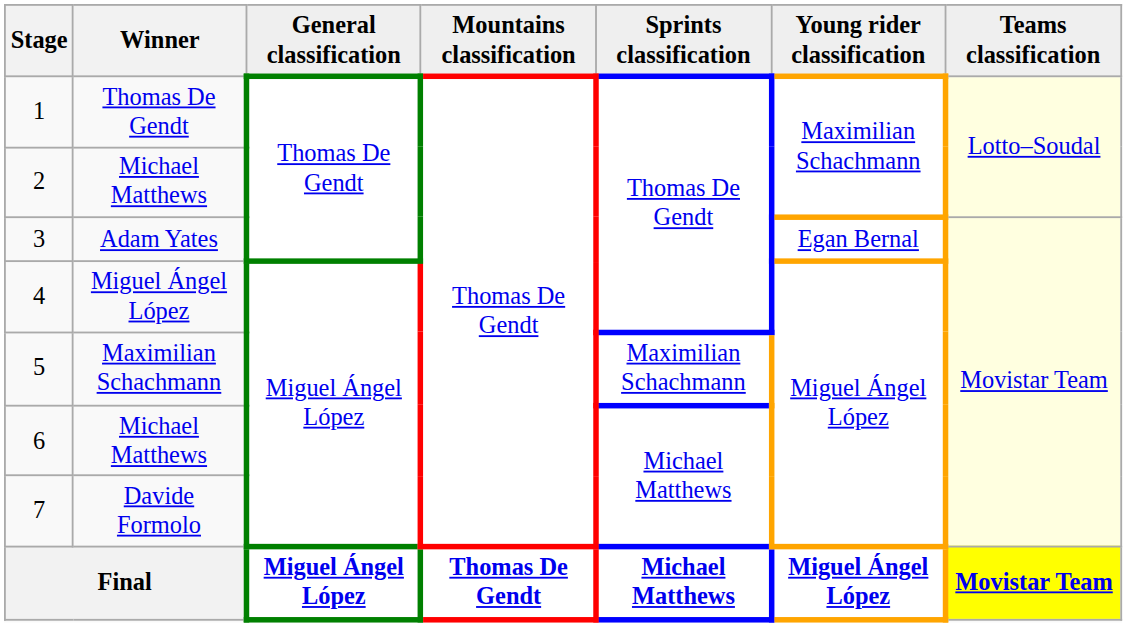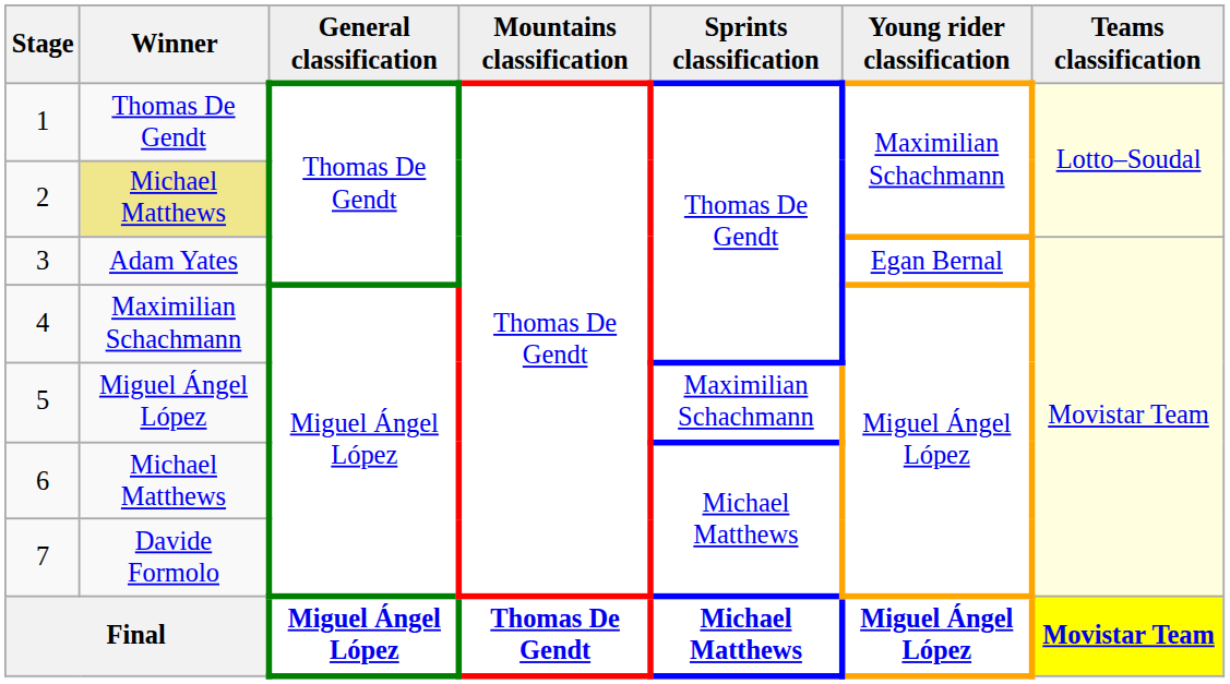 <table class="wikitable" style="text-align: center; font-size:smaller;">
 <tr>
 <th style="width:1%;">Stage</th>
 <th style="width:16.5%;">Winner</th>
 <th style="background:#efefef; width:16.5%;">General classification<br></th>
 <th style="background:#efefef; width:16.5%;">Mountains classification<br></th>
 <th style="background:#efefef; width:16.5%;">Sprints classification<br></th>
 <th style="background:#efefef; width:16.5%;">Young rider classification<br></th>
 <th style="background:#efefef; width:16.5%;">Teams classification</th>
 </tr>
 <tr>
 <td>1</td>
 <td><a href='#'>Thomas De Gendt</a></td>
 <td style="background:white; border:3px solid green" rowspan=3><a href='#'>Thomas De Gendt</a></td>
 <td style="background:white; border:3px solid red" rowspan=7><a href='#'>Thomas De Gendt</a></td>
 <td style="background:white; border:3px solid blue" rowspan=4><a href='#'>Thomas De Gendt</a></td>
 <td style="background:white; border:3px solid orange" rowspan=2><a href='#'>Maximilian Schachmann</a></td>
 <td style="background:lightyellow" rowspan=2><a href='#'>Lotto–Soudal</a></td>
 </tr>
 <tr>
 <td>2</td>
-<td><a href='#'>Michael Matthews</a></td>
+<td style="background: khaki;"><a href='#'>Michael Matthews</a></td>
 </tr>
 <tr>
 <td>3</td>
 <td><a href='#'>Adam Yates</a></td>
 <td style="background:white; border:3px solid orange"><a href='#'>Egan Bernal</a></td>
 <td style="background:lightyellow" rowspan=5><a href='#'>Movistar Team</a></td>
 </tr>
 <tr>
 <td>4</td>
-<td><a href='#'>Miguel Ángel López</a></td>
+<td><a href='#'>Maximilian Schachmann</a></td>
 <td style="background:white; border:3px solid green" rowspan=4><a href='#'>Miguel Ángel López</a></td>
 <td style="background:white; border:3px solid orange" rowspan=4><a href='#'>Miguel Ángel López</a></td>
 </tr>
 <tr>
 <td>5</td>
-<td><a href='#'>Maximilian Schachmann</a></td>
+<td><a href='#'>Miguel Ángel López</a></td>
 <td style="background:white; border:3px solid blue"><a href='#'>Maximilian Schachmann</a></td>
 </tr>
 <tr>
 <td>6</td>
 <td><a href='#'>Michael Matthews</a></td>
 <td style="background:white; border:3px solid blue" rowspan=2><a href='#'>Michael Matthews</a></td>
 </tr>
 <tr>
 <td>7</td>
 <td><a href='#'>Davide Formolo</a></td>
 </tr>
 <tr>
 <th colspan=2>Final</th>
 <th style="background:white; border:3px solid green;"><a href='#'>Miguel Ángel López</a></th>
 <th style="background:white; border:3px solid red;"><a href='#'>Thomas De Gendt</a></th>
 <th style="background:white; border:3px solid blue;"><a href='#'>Michael Matthews</a></th>
 <th style="background:white; border:3px solid orange;"><a href='#'>Miguel Ángel López</a></th>
 <th style="background:yellow;"><a href='#'>Movistar Team</a></th>
 </tr>
 </table>
